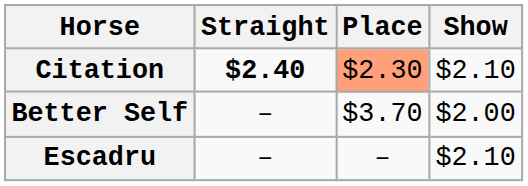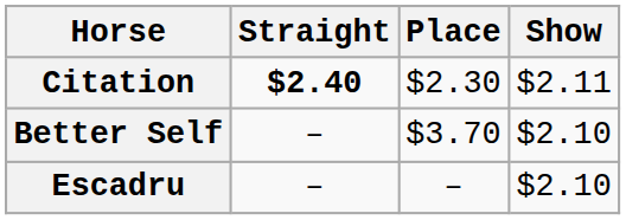 <table class="wikitable">
 <tr>
 <th>Horse</th>
 <th>Straight</th>
 <th>Place</th>
 <th>Show</th>
 </tr>
 <tr>
 <th>Citation</th>
 <td style="text-align:center;"><strong>$2.40</strong></td>
-<td style="background: lightsalmon; text-align:center;">$2.30</td>
-<td style="text-align:center;">$2.10</td>
+<td style="text-align:center;">$2.30</td>
+<td style="text-align:center;">$2.11</td>
 </tr>
 <tr>
 <th>Better Self</th>
 <td style="text-align:center;">–</td>
 <td style="text-align:center;">$3.70</td>
-<td style="text-align:center;">$2.00</td>
+<td style="text-align:center;">$2.10</td>
 </tr>
 <tr>
 <th>Escadru</th>
 <td style="text-align:center;">–</td>
 <td style="text-align:center;">–</td>
 <td style="text-align:center;">$2.10</td>
 </tr>
 </table>
